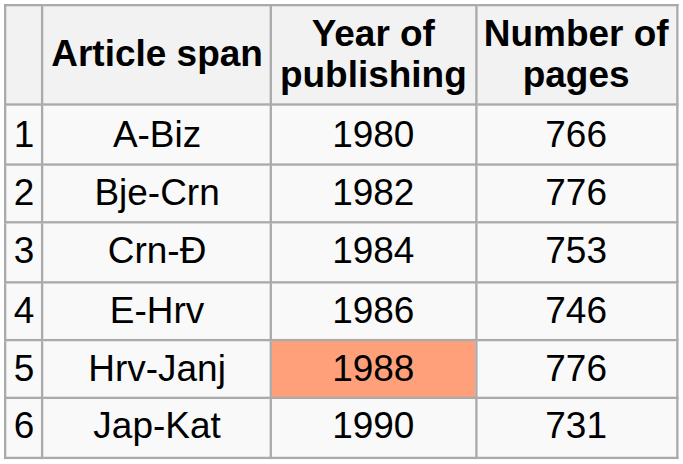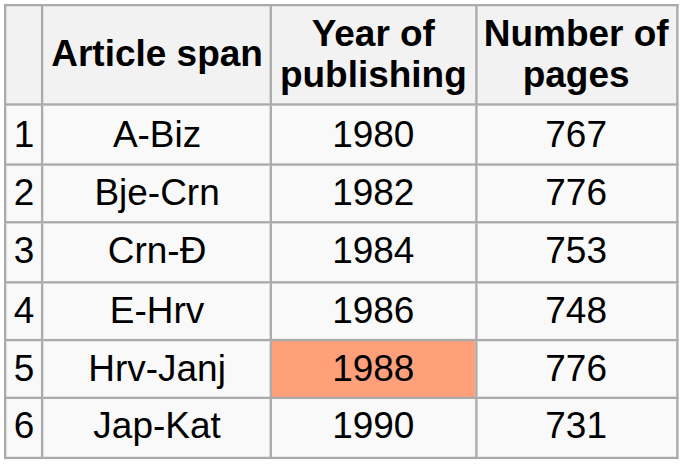 <table class="wikitable">
 <tr>
 <th></th>
 <th>Article span</th>
 <th>Year of<br>publishing</th>
 <th>Number of<br>pages</th>
 </tr>
 <tr>
 <td>1</td>
 <td align="center">A-Biz</td>
 <td align="center">1980</td>
-<td align="center">766</td>
+<td align="center">767</td>
 </tr>
 <tr>
 <td>2</td>
 <td align="center">Bje-Crn</td>
 <td align="center">1982</td>
 <td align="center">776</td>
 </tr>
 <tr>
 <td>3</td>
 <td align="center">Crn-Đ</td>
 <td align="center">1984</td>
 <td align="center">753</td>
 </tr>
 <tr>
 <td>4</td>
 <td align="center">E-Hrv</td>
 <td align="center">1986</td>
-<td align="center">746</td>
+<td align="center">748</td>
 </tr>
 <tr>
 <td>5</td>
 <td align="center">Hrv-Janj</td>
 <td align="center" style="background: lightsalmon;">1988</td>
 <td align="center">776</td>
 </tr>
 <tr>
 <td>6</td>
 <td align="center">Jap-Kat</td>
 <td align="center">1990</td>
 <td align="center">731</td>
 </tr>
 </table>
